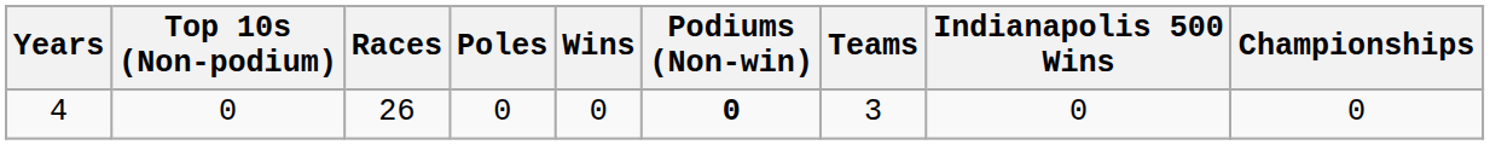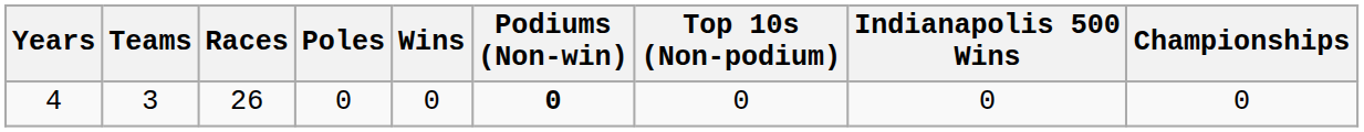 <table class="wikitable" style="text-align:center; font-size:95%">
 <tr>
 <th>Years</th>
-<th>Top 10s<br>(Non-podium)</th>
+<th>Teams</th>
 <th>Races</th>
 <th>Poles</th>
 <th>Wins</th>
 <th>Podiums<br>(Non-win)</th>
-<th>Teams</th>
+<th>Top 10s<br>(Non-podium)</th>
 <th>Indianapolis 500<br>Wins</th>
 <th>Championships</th>
 </tr>
 <tr>
 <td>4</td>
-<td>0</td>
+<td>3</td>
 <td>26</td>
 <td>0</td>
 <td>0</td>
 <td><strong>0</strong></td>
-<td>3</td>
+<td>0</td>
 <td>0</td>
 <td>0</td>
 </tr>
 </table>
